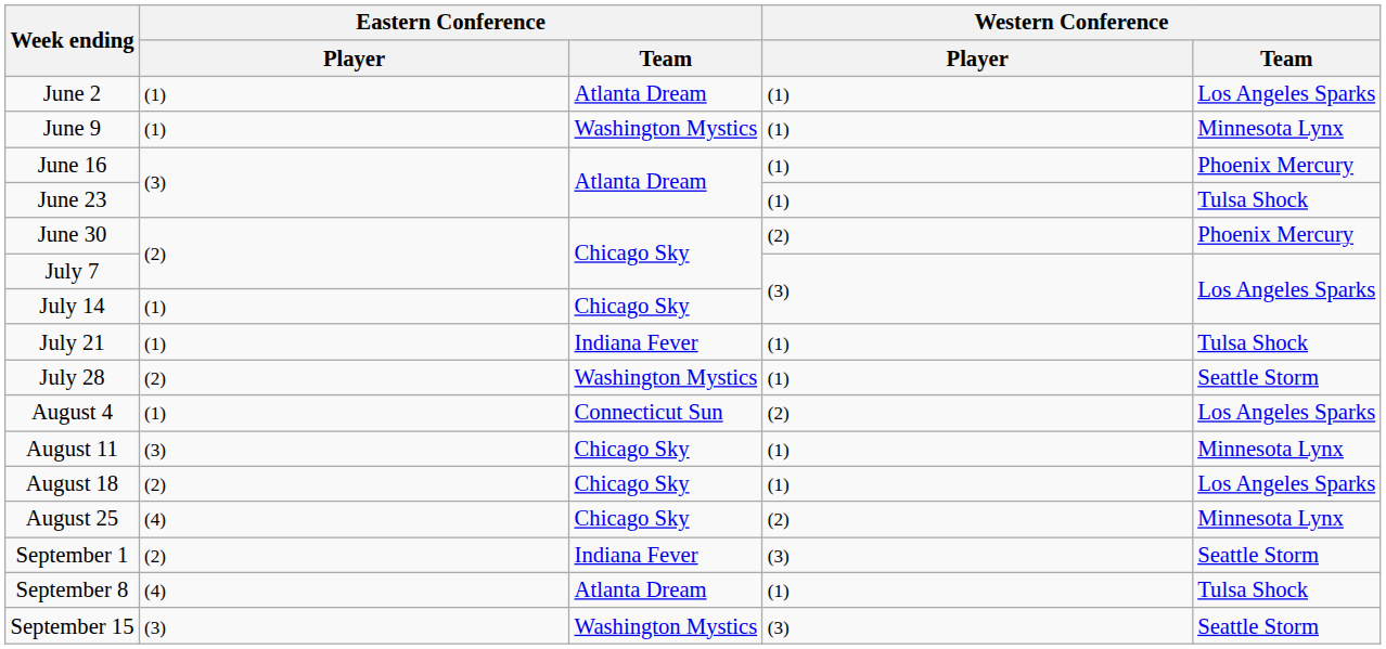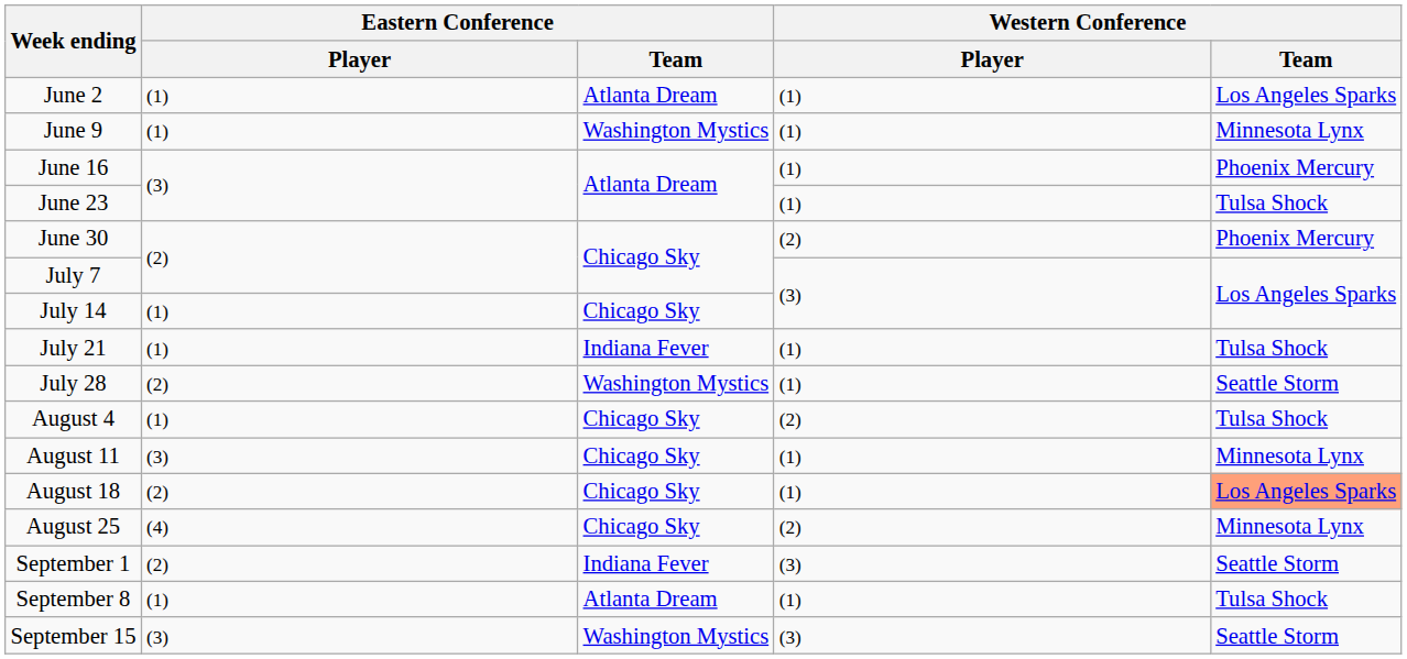 <table class="wikitable sortable" style="text-align:left">
 <tr>
 <th rowspan="2">Week ending</th>
 <th colspan="2">Eastern Conference</th>
 <th colspan="2">Western Conference</th>
 </tr>
 <tr>
 <th width="300px">Player</th>
 <th>Team</th>
 <th width="300px">Player</th>
 <th>Team</th>
 </tr>
 <tr>
 <td align="center">June 2</td>
 <td> <small>(1)</small></td>
 <td><a href='#'>Atlanta Dream</a></td>
 <td> <small>(1)</small></td>
 <td><a href='#'>Los Angeles Sparks</a></td>
 </tr>
 <tr>
 <td align="center">June 9</td>
 <td> <small>(1)</small></td>
 <td><a href='#'>Washington Mystics</a></td>
 <td> <small>(1)</small></td>
 <td><a href='#'>Minnesota Lynx</a></td>
 </tr>
 <tr>
 <td align="center">June 16</td>
 <td rowspan="2"> <small>(3)</small></td>
 <td rowspan="2"><a href='#'>Atlanta Dream</a></td>
 <td> <small>(1)</small></td>
 <td><a href='#'>Phoenix Mercury</a></td>
 </tr>
 <tr>
 <td align="center">June 23</td>
 <td> <small>(1)</small></td>
 <td><a href='#'>Tulsa Shock</a></td>
 </tr>
 <tr>
 <td align="center">June 30</td>
 <td rowspan="2"> <small>(2)</small></td>
 <td rowspan="2"><a href='#'>Chicago Sky</a></td>
 <td> <small>(2)</small></td>
 <td><a href='#'>Phoenix Mercury</a></td>
 </tr>
 <tr>
 <td align="center">July 7</td>
 <td rowspan="2"> <small>(3)</small></td>
 <td rowspan="2"><a href='#'>Los Angeles Sparks</a></td>
 </tr>
 <tr>
 <td align="center">July 14</td>
 <td> <small>(1)</small></td>
 <td><a href='#'>Chicago Sky</a></td>
 </tr>
 <tr>
 <td align="center">July 21</td>
 <td> <small>(1)</small></td>
 <td><a href='#'>Indiana Fever</a></td>
 <td> <small>(1)</small></td>
 <td><a href='#'>Tulsa Shock</a></td>
 </tr>
 <tr>
 <td align="center">July 28</td>
 <td> <small>(2)</small></td>
 <td><a href='#'>Washington Mystics</a></td>
 <td> <small>(1)</small></td>
 <td><a href='#'>Seattle Storm</a></td>
 </tr>
 <tr>
 <td align="center">August 4</td>
 <td> <small>(1)</small></td>
-<td><a href='#'>Connecticut Sun</a></td>
+<td><a href='#'>Chicago Sky</a></td>
 <td> <small>(2)</small></td>
-<td><a href='#'>Los Angeles Sparks</a></td>
+<td><a href='#'>Tulsa Shock</a></td>
 </tr>
 <tr>
 <td align="center">August 11</td>
 <td> <small>(3)</small></td>
 <td><a href='#'>Chicago Sky</a></td>
 <td> <small>(1)</small></td>
 <td><a href='#'>Minnesota Lynx</a></td>
 </tr>
 <tr>
 <td align="center">August 18</td>
 <td> <small>(2)</small></td>
 <td><a href='#'>Chicago Sky</a></td>
 <td> <small>(1)</small></td>
-<td><a href='#'>Los Angeles Sparks</a></td>
+<td style="background: lightsalmon;"><a href='#'>Los Angeles Sparks</a></td>
 </tr>
 <tr>
 <td align="center">August 25</td>
 <td> <small>(4)</small></td>
 <td><a href='#'>Chicago Sky</a></td>
 <td> <small>(2)</small></td>
 <td><a href='#'>Minnesota Lynx</a></td>
 </tr>
 <tr>
 <td align="center">September  1</td>
 <td> <small>(2)</small></td>
 <td><a href='#'>Indiana Fever</a></td>
 <td>  <small>(3)</small></td>
 <td><a href='#'>Seattle Storm</a></td>
 </tr>
 <tr>
 <td align="center">September 8</td>
-<td> <small>(4)</small></td>
+<td> <small>(1)</small></td>
 <td><a href='#'>Atlanta Dream</a></td>
 <td> <small>(1)</small></td>
 <td><a href='#'>Tulsa Shock</a></td>
 </tr>
 <tr>
 <td align="center">September 15</td>
 <td> <small>(3)</small></td>
 <td><a href='#'>Washington Mystics</a></td>
 <td>  <small>(3)</small></td>
 <td><a href='#'>Seattle Storm</a></td>
 </tr>
 </table>
